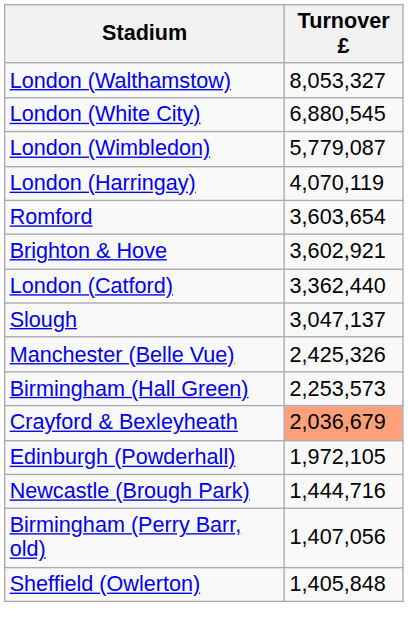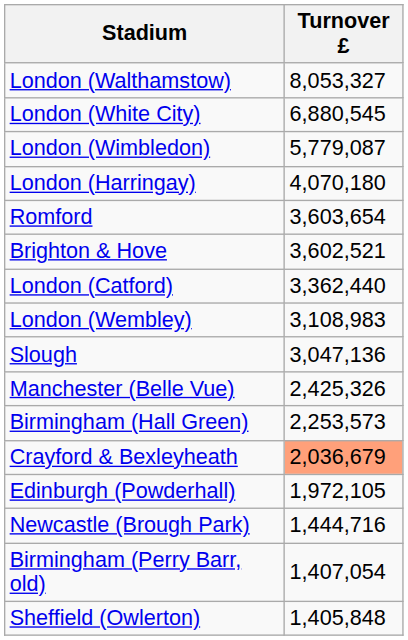 <table class="wikitable">
 <tr>
 <th width=200>Stadium</th>
 <th width=80>Turnover £</th>
 </tr>
 <tr>
 <td><a href='#'>London (Walthamstow)</a></td>
 <td>8,053,327</td>
 </tr>
 <tr>
 <td><a href='#'>London (White City)</a></td>
 <td>6,880,545</td>
 </tr>
 <tr>
 <td><a href='#'>London (Wimbledon)</a></td>
 <td>5,779,087</td>
 </tr>
 <tr>
 <td><a href='#'>London (Harringay)</a></td>
-<td>4,070,119</td>
+<td>4,070,180</td>
 </tr>
 <tr>
 <td><a href='#'>Romford</a></td>
 <td>3,603,654</td>
 </tr>
 <tr>
 <td><a href='#'>Brighton & Hove</a></td>
-<td>3,602,921</td>
+<td>3,602,521</td>
 </tr>
 <tr>
 <td><a href='#'>London (Catford)</a></td>
 <td>3,362,440</td>
 </tr>
 <tr>
+<td><a href='#'>London (Wembley)</a></td>
+<td>3,108,983</td>
+</tr>
+<tr>
 <td><a href='#'>Slough</a></td>
-<td>3,047,137</td>
+<td>3,047,136</td>
 </tr>
 <tr>
 <td><a href='#'>Manchester (Belle Vue)</a></td>
 <td>2,425,326</td>
 </tr>
 <tr>
 <td><a href='#'>Birmingham (Hall Green)</a></td>
 <td>2,253,573</td>
 </tr>
 <tr>
 <td><a href='#'>Crayford & Bexleyheath</a></td>
 <td style="background: lightsalmon;">2,036,679</td>
 </tr>
 <tr>
 <td><a href='#'>Edinburgh (Powderhall)</a></td>
 <td>1,972,105</td>
 </tr>
 <tr>
 <td><a href='#'>Newcastle (Brough Park)</a></td>
 <td>1,444,716</td>
 </tr>
 <tr>
 <td><a href='#'>Birmingham (Perry Barr, old)</a></td>
-<td>1,407,056</td>
+<td>1,407,054</td>
 </tr>
 <tr>
 <td><a href='#'>Sheffield (Owlerton)</a></td>
 <td>1,405,848</td>
 </tr>
 </table>
